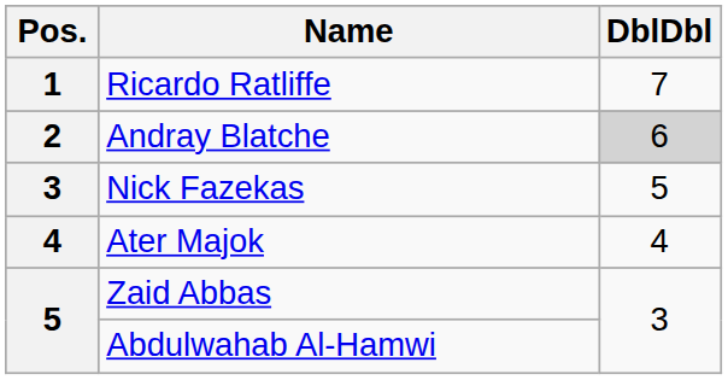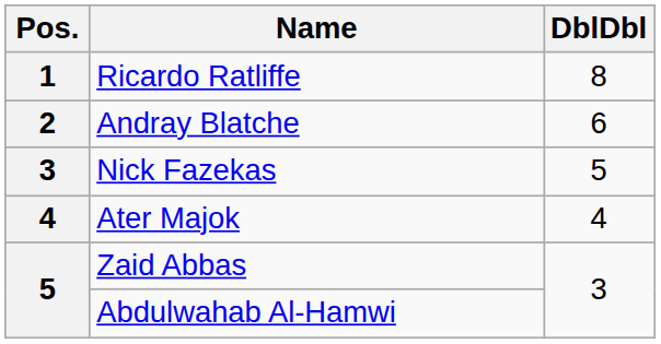 <table class=wikitable style="text-align:center;">
 <tr>
 <th width="13%">Pos.</th>
 <th width="70%">Name</th>
 <th width="17%">DblDbl</th>
 </tr>
 <tr>
 <th>1</th>
 <td align=left> <a href='#'>Ricardo Ratliffe</a></td>
-<td>7</td>
+<td>8</td>
 </tr>
 <tr>
 <th>2</th>
 <td align=left> <a href='#'>Andray Blatche</a></td>
-<td style="background: lightgrey;">6</td>
+<td>6</td>
 </tr>
 <tr>
 <th>3</th>
 <td align=left> <a href='#'>Nick Fazekas</a></td>
 <td>5</td>
 </tr>
 <tr>
 <th>4</th>
 <td align=left> <a href='#'>Ater Majok</a></td>
 <td>4</td>
 </tr>
 <tr>
 <th rowspan=2>5</th>
 <td align=left> <a href='#'>Zaid Abbas</a></td>
 <td rowspan=2>3</td>
 </tr>
 <tr>
 <td align=left> <a href='#'>Abdulwahab Al-Hamwi</a></td>
 </tr>
 </table>
